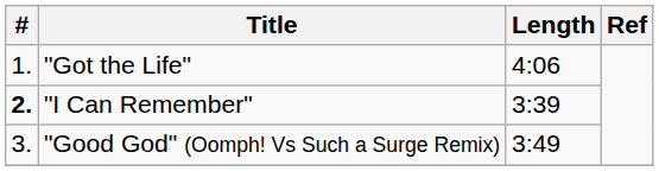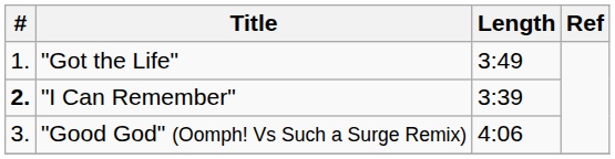 <table class="wikitable">
 <tr>
 <th>#</th>
 <th>Title</th>
 <th>Length</th>
 <th>Ref</th>
 </tr>
 <tr>
 <td>1.</td>
 <td>"Got the Life"</td>
-<td>4:06</td>
+<td>3:49</td>
 <td rowspan="3"></td>
 </tr>
 <tr>
 <td><strong>2.</strong></td>
 <td>"I Can Remember"</td>
 <td>3:39</td>
 </tr>
 <tr>
 <td>3.</td>
 <td>"Good God" <small>(Oomph! Vs Such a Surge Remix)</small></td>
-<td>3:49</td>
+<td>4:06</td>
 </tr>
 <tr>
 </tr>
 </table>
